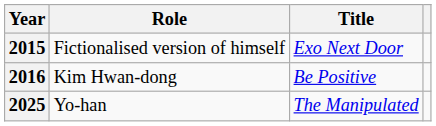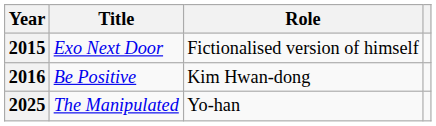 <table class="wikitable plainrowheaders">
 <tr>
 <th scope="col">Year</th>
+<th scope="col">Title</th>
 <th scope="col">Role</th>
-<th scope="col">Title</th>
 <th scope="col" class="unsortable"></th>
 </tr>
 <tr>
 <th scope="row">2015</th>
+<td><em><a href='#'>Exo Next Door</a></em></td>
 <td>Fictionalised version of himself</td>
-<td><em><a href='#'>Exo Next Door</a></em></td>
 <td style="text-align:center"></td>
 </tr>
 <tr>
 <th scope="row">2016</th>
+<td><em><a href='#'>Be Positive</a></em></td>
 <td>Kim Hwan-dong</td>
-<td><em><a href='#'>Be Positive</a></em></td>
 <td style="text-align:center"></td>
 </tr>
 <tr>
 <th scope="row">2025</th>
+<td><em><a href='#'>The Manipulated</a></em></td>
 <td>Yo-han</td>
-<td><em><a href='#'>The Manipulated</a></em></td>
 <td style="text-align:center"></td>
 </tr>
 </table>
